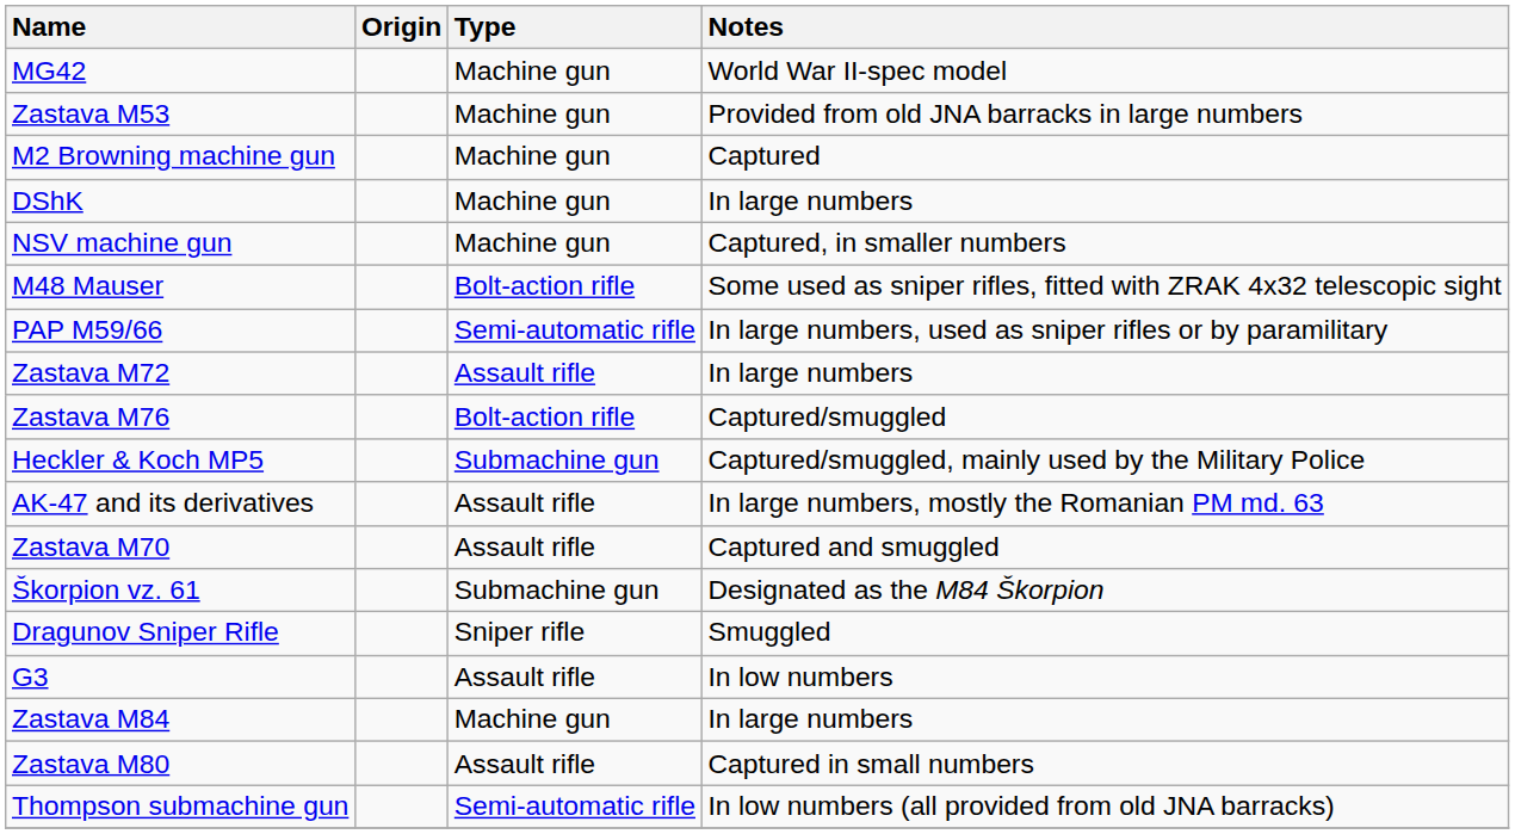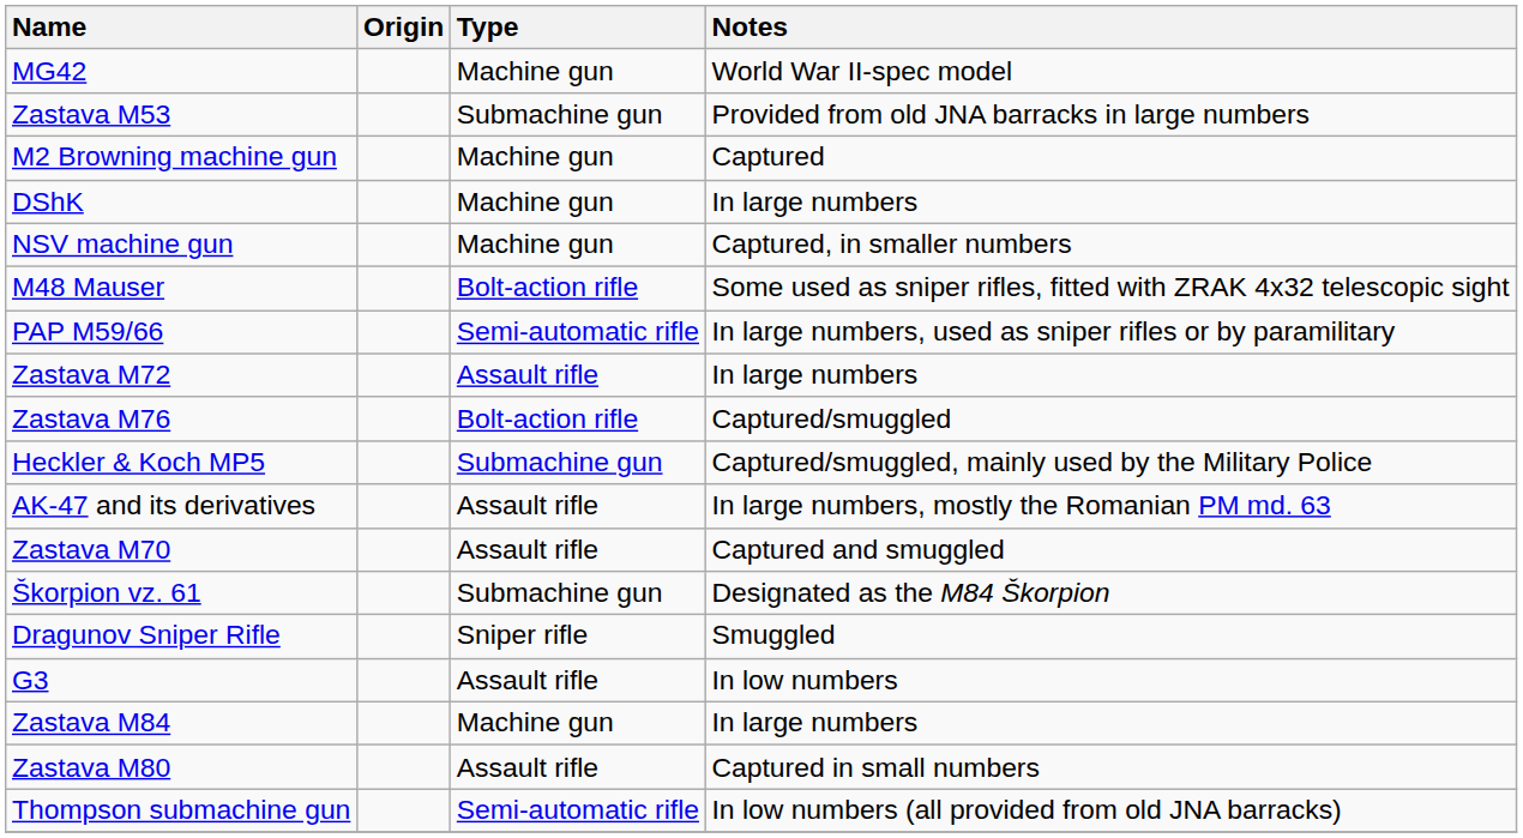 <table class="wikitable">
 <tr>
 <th style="text-align: left;">Name</th>
 <th style="text-align: left;">Origin</th>
 <th style="text-align: left;">Type</th>
 <th style="text-align: left;">Notes</th>
 </tr>
 <tr>
 <td><a href='#'>MG42</a></td>
 <td></td>
 <td>Machine gun</td>
 <td>World War II-spec model</td>
 </tr>
 <tr>
 <td><a href='#'>Zastava M53</a></td>
 <td></td>
-<td>Machine gun</td>
+<td>Submachine gun</td>
 <td>Provided from old JNA barracks in large numbers</td>
 </tr>
 <tr>
 <td><a href='#'>M2 Browning machine gun</a></td>
 <td></td>
 <td>Machine gun</td>
 <td>Captured</td>
 </tr>
 <tr>
 <td><a href='#'>DShK</a></td>
 <td></td>
 <td>Machine gun</td>
 <td>In large numbers</td>
 </tr>
 <tr>
 <td><a href='#'>NSV machine gun</a></td>
 <td></td>
 <td>Machine gun</td>
 <td>Captured, in smaller numbers</td>
 </tr>
 <tr>
 <td><a href='#'>M48 Mauser</a></td>
 <td></td>
 <td><a href='#'>Bolt-action rifle</a></td>
 <td>Some used as sniper rifles, fitted with ZRAK 4x32 telescopic sight</td>
 </tr>
 <tr>
 <td><a href='#'>PAP M59/66</a></td>
 <td></td>
 <td><a href='#'>Semi-automatic rifle</a></td>
 <td>In large numbers, used as sniper rifles or by paramilitary</td>
 </tr>
 <tr>
 <td><a href='#'>Zastava M72</a></td>
 <td></td>
 <td><a href='#'>Assault rifle</a></td>
 <td>In large numbers</td>
 </tr>
 <tr>
 <td><a href='#'>Zastava M76</a></td>
 <td></td>
 <td><a href='#'>Bolt-action rifle</a></td>
 <td>Captured/smuggled</td>
 </tr>
 <tr>
 <td><a href='#'>Heckler & Koch MP5</a></td>
 <td></td>
 <td><a href='#'>Submachine gun</a></td>
 <td>Captured/smuggled, mainly used by the Military Police</td>
 </tr>
 <tr>
 <td><a href='#'>AK-47</a> and its derivatives</td>
 <td></td>
 <td>Assault rifle</td>
 <td>In large numbers, mostly the Romanian <a href='#'>PM md. 63</a></td>
 </tr>
 <tr>
 <td><a href='#'>Zastava M70</a></td>
 <td></td>
 <td>Assault rifle</td>
 <td>Captured and smuggled</td>
 </tr>
 <tr>
 <td><a href='#'>Škorpion vz. 61</a></td>
 <td></td>
 <td>Submachine gun</td>
 <td>Designated as the <em>M84 Škorpion</em></td>
 </tr>
 <tr>
 <td><a href='#'>Dragunov Sniper Rifle</a></td>
 <td></td>
 <td>Sniper rifle</td>
 <td>Smuggled</td>
 </tr>
 <tr>
 <td><a href='#'>G3</a></td>
 <td></td>
 <td>Assault rifle</td>
 <td>In low numbers</td>
 </tr>
 <tr>
 <td><a href='#'>Zastava M84</a></td>
 <td></td>
 <td>Machine gun</td>
 <td>In large numbers</td>
 </tr>
 <tr>
 <td><a href='#'>Zastava M80</a></td>
 <td></td>
 <td>Assault rifle</td>
 <td>Captured in small numbers</td>
 </tr>
 <tr>
 <td><a href='#'>Thompson submachine gun</a></td>
 <td></td>
 <td><a href='#'>Semi-automatic rifle</a></td>
 <td>In low numbers (all provided from old JNA barracks)</td>
 </tr>
 <tr>
 </tr>
 </table>
